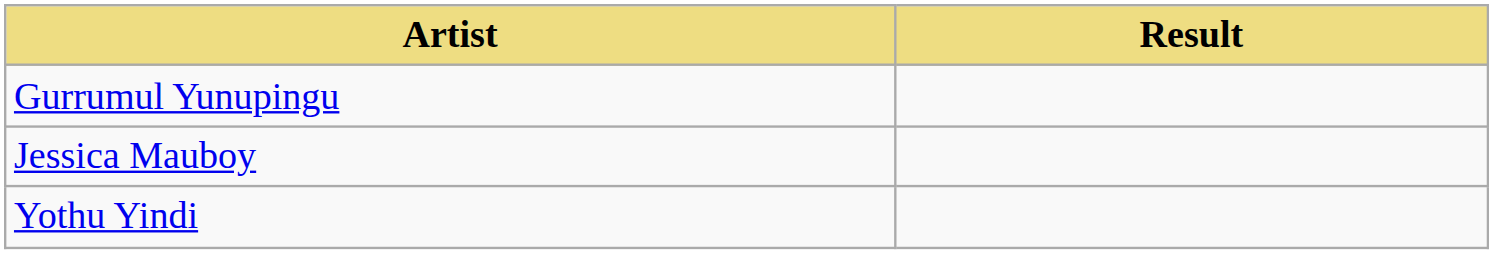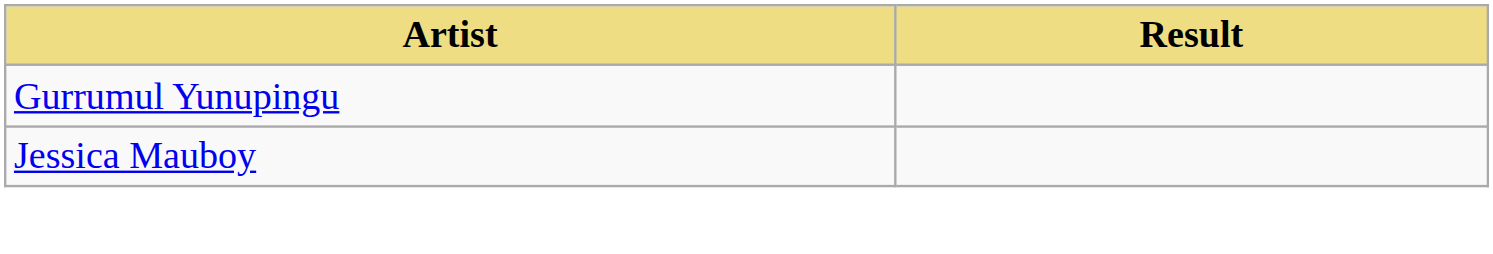 <table class="wikitable" width=100%>
 <tr>
 <th style="width:15%;background:#EEDD82;">Artist</th>
 <th style="width:10%;background:#EEDD82;">Result</th>
 </tr>
 <tr>
 <td><a href='#'>Gurrumul Yunupingu</a></td>
 <td></td>
 </tr>
 <tr>
 <td><a href='#'>Jessica Mauboy</a></td>
 <td></td>
 </tr>
-<tr>
-<td><a href='#'>Yothu Yindi</a></td>
-<td></td>
-</tr>
 </table>
